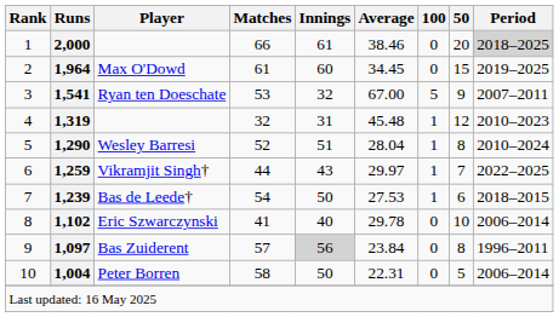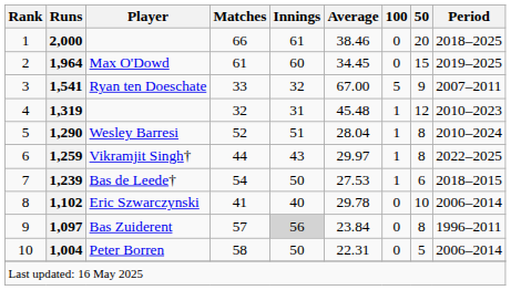 <table class="wikitable plainrowheaders sortable">
 <tr>
 <th scope=col>Rank</th>
 <th scope=col>Runs</th>
 <th scope=col>Player</th>
 <th scope=col>Matches</th>
 <th scope=col>Innings</th>
 <th scope=col>Average</th>
 <th scope=col>100</th>
 <th scope=col>50</th>
 <th scope=col>Period</th>
 </tr>
 <tr>
 <td align="center">1</td>
 <th scope="row" style="text-align:center;">2,000</th>
 <td></td>
 <td align="center">66</td>
 <td align="center">61</td>
 <td align="center">38.46</td>
 <td align="center">0</td>
 <td align="center">20</td>
-<td style="background: lightgrey;">2018–2025</td>
+<td>2018–2025</td>
 </tr>
 <tr>
 <td align="center">2</td>
 <th scope="row" style="text-align:center;">1,964</th>
 <td><a href='#'>Max O'Dowd</a></td>
 <td align="center">61</td>
 <td align="center">60</td>
 <td align="center">34.45</td>
 <td align="center">0</td>
 <td align="center">15</td>
 <td>2019–2025</td>
 </tr>
 <tr>
 <td align=center>3</td>
 <th scope=row style="text-align:center;">1,541</th>
 <td><a href='#'>Ryan ten Doeschate</a></td>
-<td align=center>53</td>
+<td align=center>33</td>
 <td align=center>32</td>
 <td align=center>67.00</td>
 <td align=center>5</td>
 <td align=center>9</td>
 <td>2007–2011</td>
 </tr>
 <tr>
 <td align="center">4</td>
 <th scope="row" style="text-align:center;">1,319</th>
 <td></td>
 <td align="center">32</td>
 <td align="center">31</td>
 <td align=center>45.48</td>
 <td align=center>1</td>
 <td align=center>12</td>
 <td>2010–2023</td>
 </tr>
 <tr>
 <td align=center>5</td>
 <th scope=row style=text-align:center;>1,290</th>
 <td><a href='#'>Wesley Barresi</a></td>
 <td align=center>52</td>
 <td align=center>51</td>
 <td align=center>28.04</td>
 <td align=center>1</td>
 <td align=center>8</td>
 <td>2010–2024</td>
 </tr>
 <tr>
 <td align=center>6</td>
 <th scope=row style=text-align:center;>1,259</th>
 <td><a href='#'>Vikramjit Singh</a>†</td>
 <td align=center>44</td>
 <td align=center>43</td>
 <td align=center>29.97</td>
 <td align=center>1</td>
-<td align=center>7</td>
+<td align=center>8</td>
 <td>2022–2025</td>
 </tr>
 <tr>
 <td align=center>7</td>
 <th scope=row style=text-align:center;>1,239</th>
 <td><a href='#'>Bas de Leede</a>†</td>
 <td align=center>54</td>
 <td align=center>50</td>
 <td align=center>27.53</td>
 <td align=center>1</td>
 <td align=center>6</td>
 <td>2018–2015</td>
 </tr>
 <tr>
 <td align=center>8</td>
 <th scope=row style=text-align:center;>1,102</th>
 <td><a href='#'>Eric Szwarczynski</a></td>
 <td align=center>41</td>
 <td align=center>40</td>
 <td align=center>29.78</td>
 <td align=center>0</td>
 <td align=center>10</td>
 <td>2006–2014</td>
 </tr>
 <tr>
 <td align=center>9</td>
 <th scope=row style=text-align:center;>1,097</th>
 <td><a href='#'>Bas Zuiderent</a></td>
 <td align=center>57</td>
 <td align=center style="background: lightgrey;">56</td>
 <td align=center>23.84</td>
 <td align=center>0</td>
 <td align=center>8</td>
 <td>1996–2011</td>
 </tr>
 <tr>
 <td align=center>10</td>
 <th scope=row style=text-align:center;>1,004</th>
 <td><a href='#'>Peter Borren</a></td>
 <td align=center>58</td>
 <td align=center>50</td>
 <td align=center>22.31</td>
 <td align=center>0</td>
 <td align=center>5</td>
 <td>2006–2014</td>
 </tr>
 <tr>
 </tr>
 <tr class=sortbottom>
 <td colspan=9><small>Last updated: 16 May 2025</small></td>
 </tr>
 </table>
